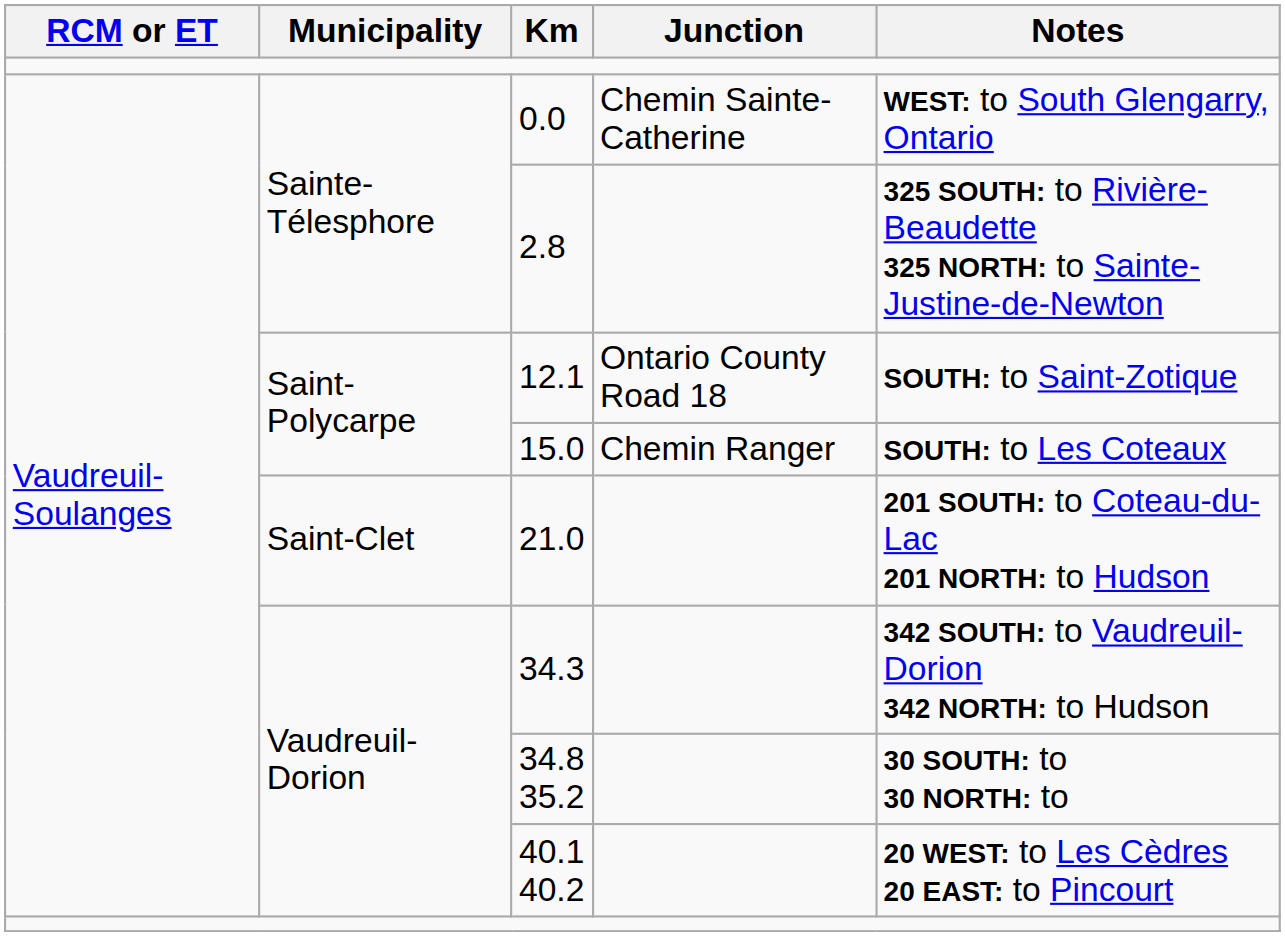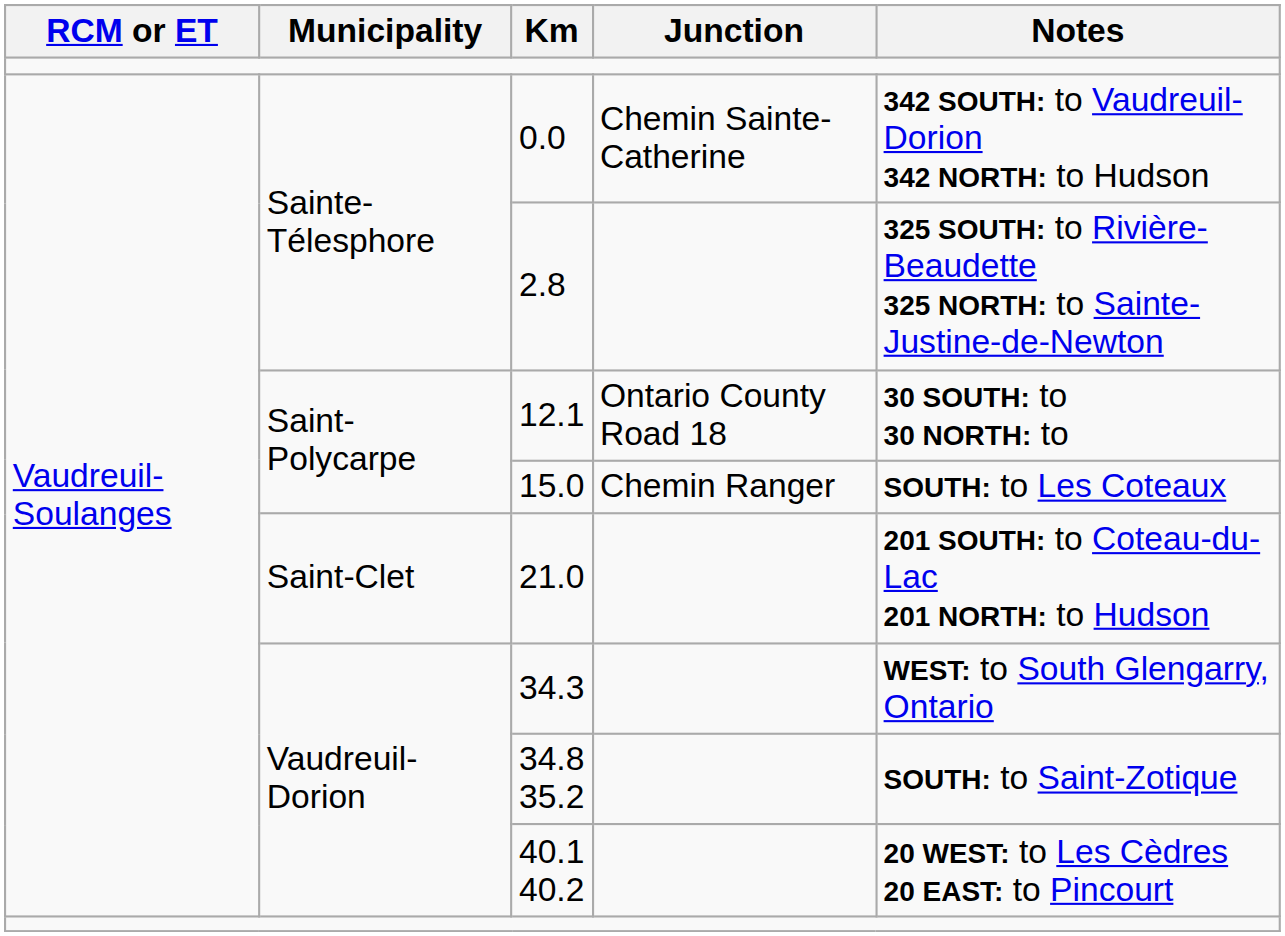 <table class=wikitable>
 <tr>
 <th><a href='#'>RCM</a> or <a href='#'>ET</a></th>
 <th>Municipality</th>
 <th>Km</th>
 <th>Junction</th>
 <th>Notes</th>
 </tr>
 <tr>
 <td colspan="5"></td>
 </tr>
 <tr>
 <td rowspan="8"><a href='#'>Vaudreuil-Soulanges</a></td>
 <td rowspan="2">Sainte-Télesphore</td>
 <td>0.0</td>
 <td>Chemin Sainte-Catherine</td>
-<td><small><strong>WEST:</strong></small> to <a href='#'>South Glengarry, Ontario</a></td>
+<td><small><strong>342 SOUTH:</strong></small> to <a href='#'>Vaudreuil-Dorion</a> <br> <small><strong>342 NORTH:</strong></small> to Hudson</td>
 </tr>
 <tr>
 <td>2.8</td>
 <td></td>
 <td><small><strong>325 SOUTH:</strong></small> to <a href='#'>Rivière-Beaudette</a> <br> <small><strong>325 NORTH:</strong></small> to <a href='#'>Sainte-Justine-de-Newton</a></td>
 </tr>
 <tr>
 <td rowspan="2">Saint-Polycarpe</td>
 <td>12.1</td>
 <td>Ontario County Road 18</td>
-<td><small><strong>SOUTH:</strong></small> to <a href='#'>Saint-Zotique</a></td>
+<td><small><strong>30 SOUTH:</strong></small> to  <br> <small><strong>30 NORTH:</strong></small> to </td>
 </tr>
 <tr>
 <td>15.0</td>
 <td>Chemin Ranger</td>
 <td><small><strong>SOUTH:</strong></small> to <a href='#'>Les Coteaux</a></td>
 </tr>
 <tr>
 <td>Saint-Clet</td>
 <td>21.0</td>
 <td></td>
 <td><small><strong>201 SOUTH:</strong></small> to <a href='#'>Coteau-du-Lac</a> <br> <small><strong>201 NORTH:</strong></small> to <a href='#'>Hudson</a></td>
 </tr>
 <tr>
 <td rowspan="3">Vaudreuil-Dorion</td>
 <td>34.3</td>
 <td></td>
-<td><small><strong>342 SOUTH:</strong></small> to <a href='#'>Vaudreuil-Dorion</a> <br> <small><strong>342 NORTH:</strong></small> to Hudson</td>
+<td><small><strong>WEST:</strong></small> to <a href='#'>South Glengarry, Ontario</a></td>
 </tr>
 <tr>
 <td>34.8 <br> 35.2</td>
 <td></td>
-<td><small><strong>30 SOUTH:</strong></small> to  <br> <small><strong>30 NORTH:</strong></small> to </td>
+<td><small><strong>SOUTH:</strong></small> to <a href='#'>Saint-Zotique</a></td>
 </tr>
 <tr>
 <td>40.1 <br> 40.2</td>
 <td></td>
 <td><small><strong>20 WEST:</strong></small> to <a href='#'>Les Cèdres</a> <br> <small><strong>20 EAST:</strong></small> to <a href='#'>Pincourt</a></td>
 </tr>
 <tr>
 <td colspan="5"></td>
 </tr>
 </table>
